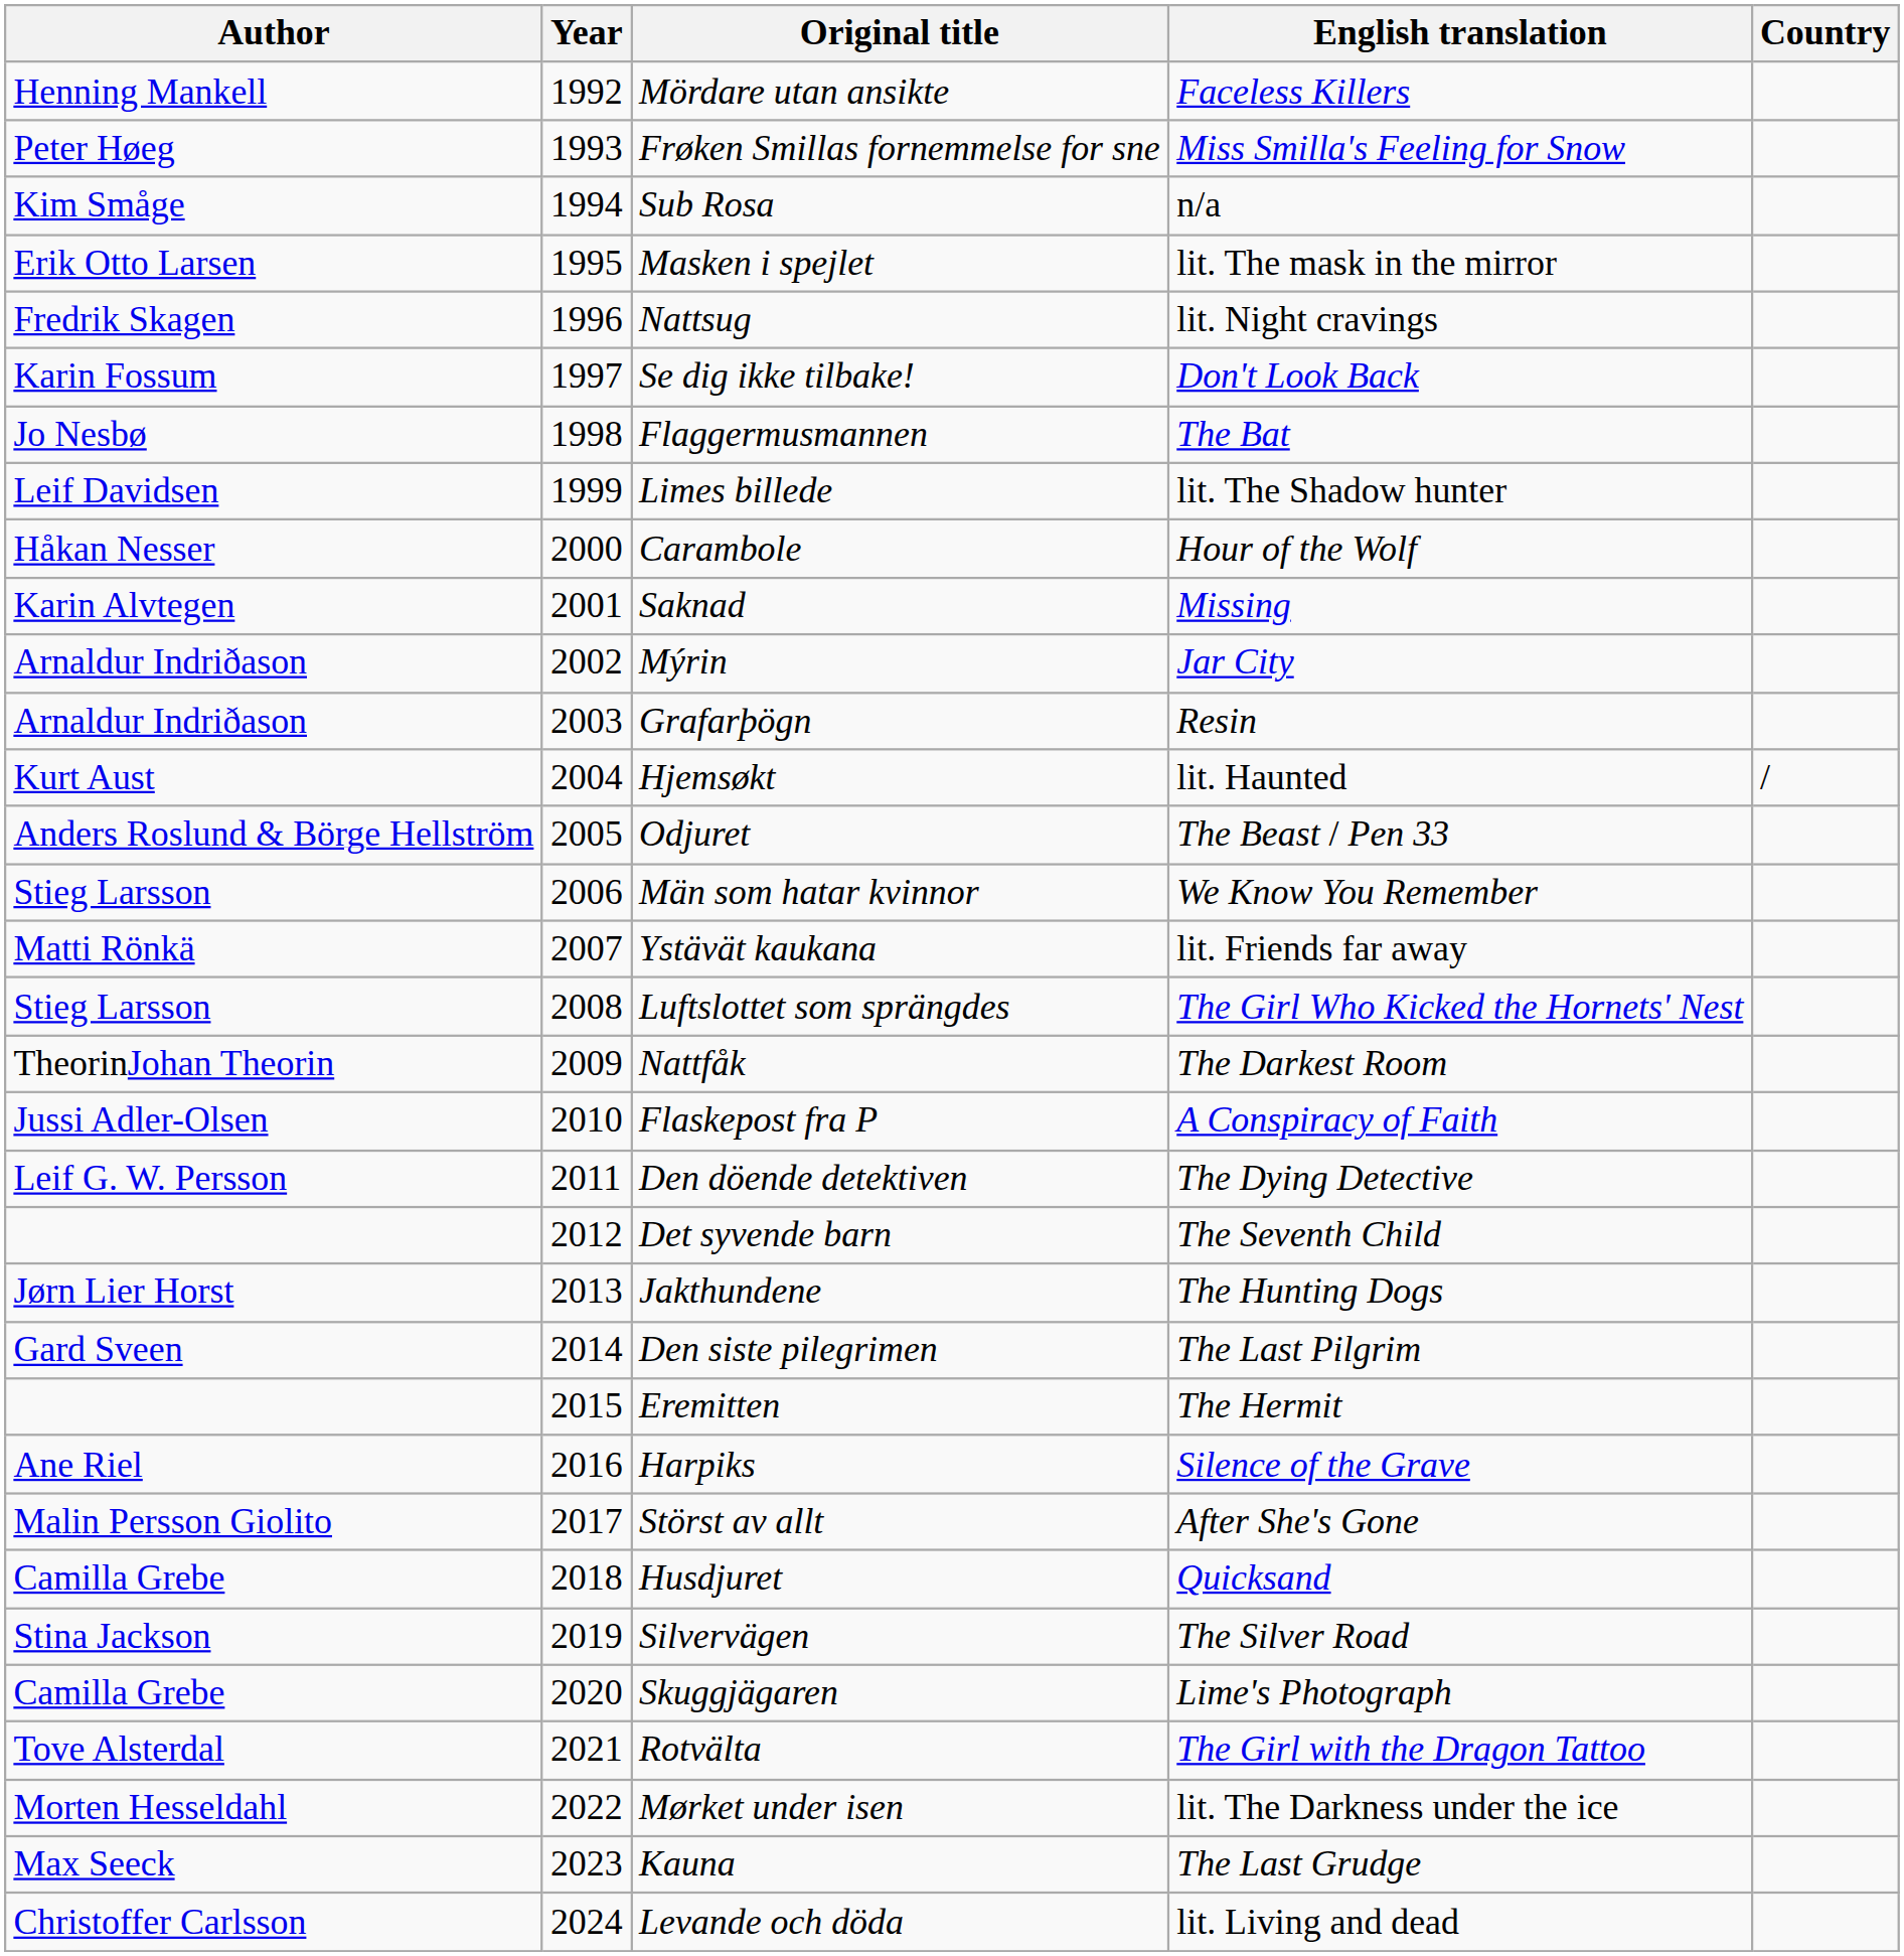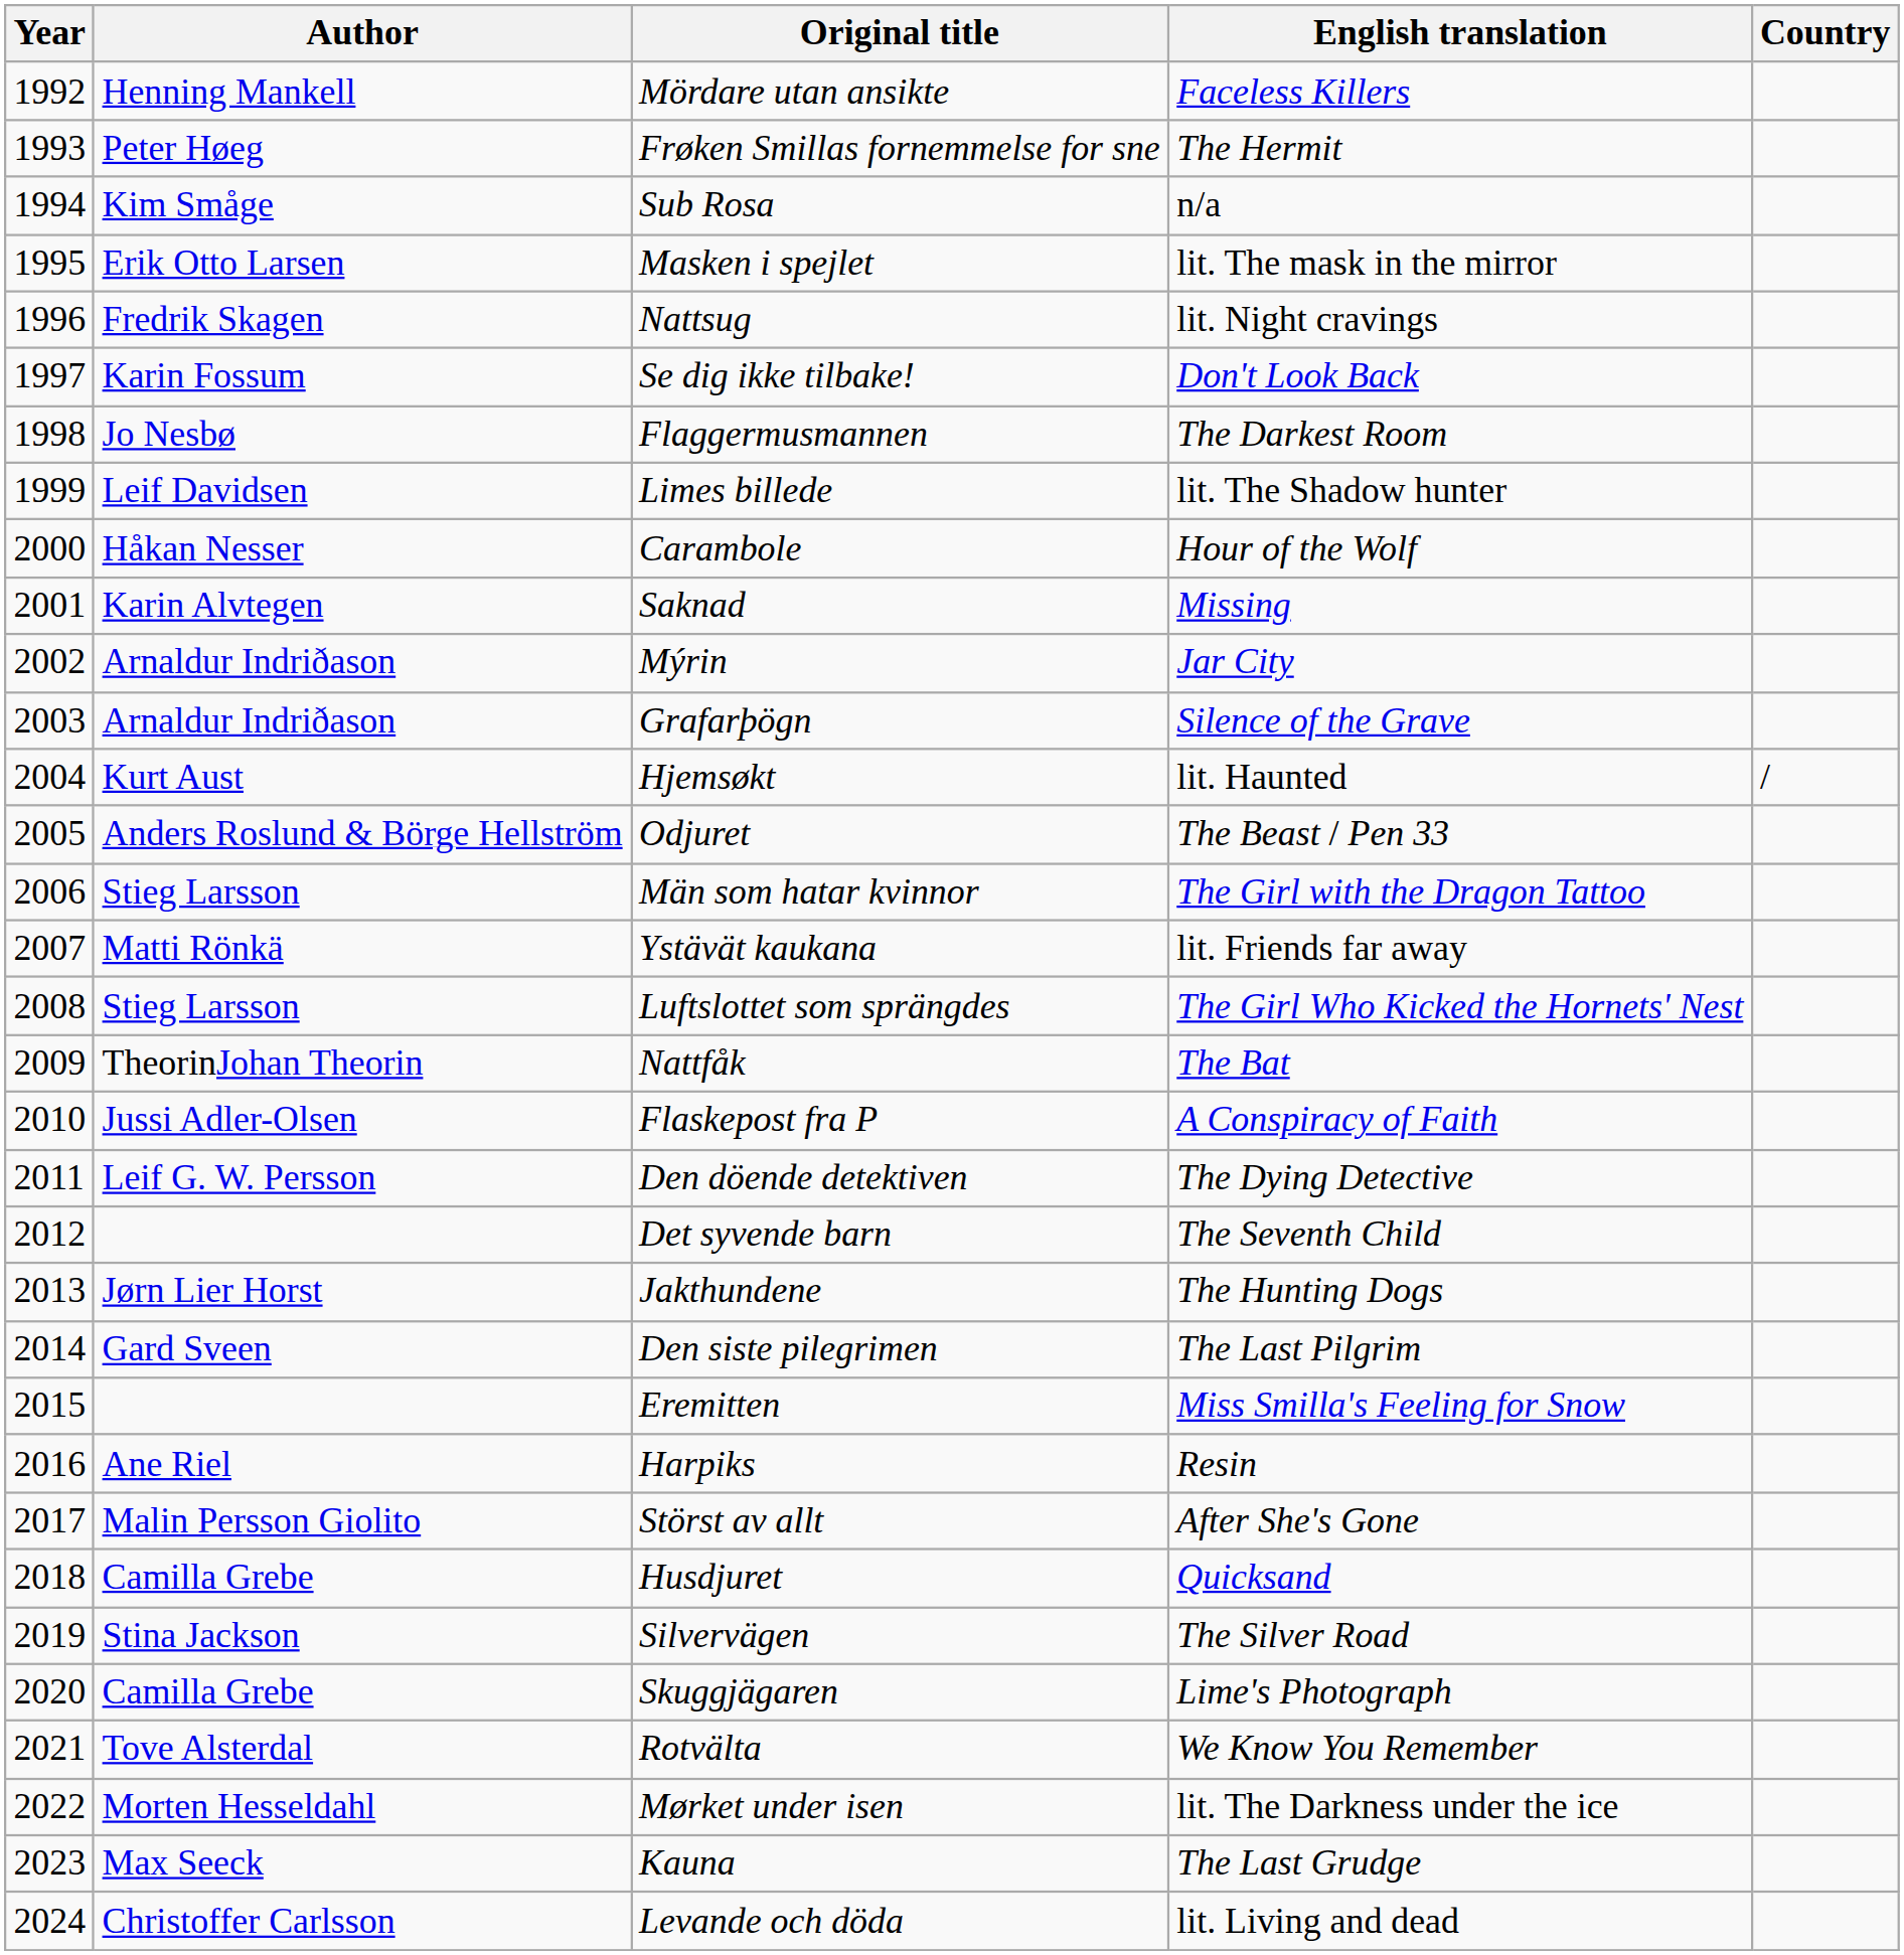 <table class="wikitable sortable">
 <tr>
+<th>Year</th>
 <th>Author</th>
-<th>Year</th>
 <th>Original title</th>
 <th>English translation</th>
 <th>Country</th>
 </tr>
 <tr>
+<td>1992</td>
 <td><a href='#'>Henning Mankell</a></td>
-<td>1992</td>
 <td><em>Mördare utan ansikte</em></td>
 <td><em><a href='#'>Faceless Killers</a></em></td>
 <td></td>
 </tr>
 <tr>
+<td>1993</td>
 <td><a href='#'>Peter Høeg</a></td>
-<td>1993</td>
 <td><em>Frøken Smillas fornemmelse for sne</em></td>
-<td><em><a href='#'>Miss Smilla's Feeling for Snow</a></em></td>
+<td><em>The Hermit</em></td>
 <td></td>
 </tr>
 <tr>
+<td>1994</td>
 <td><a href='#'>Kim Småge</a></td>
-<td>1994</td>
 <td><em>Sub Rosa</em></td>
 <td>n/a</td>
 <td></td>
 </tr>
 <tr>
+<td>1995</td>
 <td><a href='#'>Erik Otto Larsen</a></td>
-<td>1995</td>
 <td><em>Masken i spejlet</em></td>
 <td>lit. The mask in the mirror</td>
 <td></td>
 </tr>
 <tr>
+<td>1996</td>
 <td><a href='#'>Fredrik Skagen</a></td>
-<td>1996</td>
 <td><em>Nattsug</em></td>
 <td>lit. Night cravings</td>
 <td></td>
 </tr>
 <tr>
+<td>1997</td>
 <td><a href='#'>Karin Fossum</a></td>
-<td>1997</td>
 <td><em>Se dig ikke tilbake!</em></td>
 <td><em><a href='#'>Don't Look Back</a></em></td>
 <td></td>
 </tr>
 <tr>
+<td>1998</td>
 <td><a href='#'>Jo Nesbø</a></td>
-<td>1998</td>
 <td><em>Flaggermusmannen</em></td>
-<td><em><a href='#'>The Bat</a></em></td>
+<td><em>The Darkest Room</em></td>
 <td></td>
 </tr>
 <tr>
+<td>1999</td>
 <td><a href='#'>Leif Davidsen</a></td>
-<td>1999</td>
 <td><em>Limes billede</em></td>
 <td>lit. The Shadow hunter</td>
 <td></td>
 </tr>
 <tr>
+<td>2000</td>
 <td><a href='#'>Håkan Nesser</a></td>
-<td>2000</td>
 <td><em>Carambole</em></td>
 <td><em>Hour of the Wolf</em></td>
 <td></td>
 </tr>
 <tr>
+<td>2001</td>
 <td><a href='#'>Karin Alvtegen</a></td>
-<td>2001</td>
 <td><em>Saknad</em></td>
 <td><em><a href='#'>Missing</a></em></td>
 <td></td>
 </tr>
 <tr>
+<td>2002</td>
 <td><a href='#'>Arnaldur Indriðason</a></td>
-<td>2002</td>
 <td><em>Mýrin</em></td>
 <td><em><a href='#'>Jar City</a></em></td>
 <td></td>
 </tr>
 <tr>
+<td>2003</td>
 <td><a href='#'>Arnaldur Indriðason</a></td>
-<td>2003</td>
 <td><em>Grafarþögn</em></td>
-<td><em>Resin</em></td>
+<td><em><a href='#'>Silence of the Grave</a></em></td>
 <td></td>
 </tr>
 <tr>
+<td>2004</td>
 <td><a href='#'>Kurt Aust</a></td>
-<td>2004</td>
 <td><em>Hjemsøkt</em></td>
 <td>lit. Haunted</td>
 <td>/</td>
 </tr>
 <tr>
+<td>2005</td>
 <td><a href='#'>Anders Roslund & Börge Hellström</a></td>
-<td>2005</td>
 <td><em>Odjuret</em></td>
 <td><em>The Beast</em> / <em>Pen 33</em></td>
 <td></td>
 </tr>
 <tr>
+<td>2006</td>
 <td><a href='#'>Stieg Larsson</a></td>
-<td>2006</td>
 <td><em>Män som hatar kvinnor</em></td>
-<td><em>We Know You Remember</em></td>
+<td><em><a href='#'>The Girl with the Dragon Tattoo</a></em></td>
 <td></td>
 </tr>
 <tr>
+<td>2007</td>
 <td><a href='#'>Matti Rönkä</a></td>
-<td>2007</td>
 <td><em>Ystävät kaukana</em></td>
 <td>lit. Friends far away</td>
 <td></td>
 </tr>
 <tr>
+<td>2008</td>
 <td><a href='#'>Stieg Larsson</a></td>
-<td>2008</td>
 <td><em>Luftslottet som sprängdes</em></td>
 <td><em><a href='#'>The Girl Who Kicked the Hornets' Nest</a></em></td>
 <td></td>
 </tr>
 <tr>
+<td>2009</td>
 <td><span>Theorin</span><a href='#'>Johan Theorin</a></td>
-<td>2009</td>
 <td><em>Nattfåk</em></td>
-<td><em>The Darkest Room</em></td>
+<td><em><a href='#'>The Bat</a></em></td>
 <td></td>
 </tr>
 <tr>
+<td>2010</td>
 <td><a href='#'>Jussi Adler-Olsen</a></td>
-<td>2010</td>
 <td><em>Flaskepost fra P</em></td>
 <td><em><a href='#'>A Conspiracy of Faith</a></em></td>
 <td></td>
 </tr>
 <tr>
+<td>2011</td>
 <td><a href='#'>Leif G. W. Persson</a></td>
-<td>2011</td>
 <td><em>Den döende detektiven</em></td>
 <td><em>The Dying Detective</em></td>
 <td></td>
 </tr>
 <tr>
+<td>2012</td>
 <td></td>
-<td>2012</td>
 <td><em>Det syvende barn</em></td>
 <td><em>The Seventh Child</em></td>
 <td></td>
 </tr>
 <tr>
+<td>2013</td>
 <td><a href='#'>Jørn Lier Horst</a></td>
-<td>2013</td>
 <td><em>Jakthundene</em></td>
 <td><em>The Hunting Dogs</em></td>
 <td></td>
 </tr>
 <tr>
+<td>2014</td>
 <td><a href='#'>Gard Sveen</a></td>
-<td>2014</td>
 <td><em>Den siste pilegrimen</em></td>
 <td><em>The Last Pilgrim</em></td>
 <td></td>
 </tr>
 <tr>
+<td>2015</td>
 <td></td>
-<td>2015</td>
 <td><em>Eremitten</em></td>
-<td><em>The Hermit</em></td>
+<td><em><a href='#'>Miss Smilla's Feeling for Snow</a></em></td>
 <td></td>
 </tr>
 <tr>
+<td>2016</td>
 <td><a href='#'>Ane Riel</a></td>
-<td>2016</td>
 <td><em>Harpiks</em></td>
-<td><em><a href='#'>Silence of the Grave</a></em></td>
+<td><em>Resin</em></td>
 <td></td>
 </tr>
 <tr>
+<td>2017</td>
 <td><a href='#'>Malin Persson Giolito</a></td>
-<td>2017</td>
 <td><em>Störst av allt</em></td>
 <td><em>After She's Gone</em></td>
 <td></td>
 </tr>
 <tr>
+<td>2018</td>
 <td><a href='#'>Camilla Grebe</a></td>
-<td>2018</td>
 <td><em>Husdjuret</em></td>
 <td><em><a href='#'>Quicksand</a></em></td>
 <td></td>
 </tr>
 <tr>
+<td>2019</td>
 <td><a href='#'>Stina Jackson</a></td>
-<td>2019</td>
 <td><em>Silvervägen</em></td>
 <td><em>The Silver Road</em></td>
 <td></td>
 </tr>
 <tr>
+<td>2020</td>
 <td><a href='#'>Camilla Grebe</a></td>
-<td>2020</td>
 <td><em>Skuggjägaren</em></td>
 <td><em>Lime's Photograph</em></td>
 <td></td>
 </tr>
 <tr>
+<td>2021</td>
 <td><a href='#'>Tove Alsterdal</a></td>
-<td>2021</td>
 <td><em>Rotvälta</em></td>
-<td><em><a href='#'>The Girl with the Dragon Tattoo</a></em></td>
+<td><em>We Know You Remember</em></td>
 <td></td>
 </tr>
 <tr>
+<td>2022</td>
 <td><a href='#'>Morten Hesseldahl</a></td>
-<td>2022</td>
 <td><em>Mørket under isen</em></td>
 <td>lit. The Darkness under the ice</td>
 <td></td>
 </tr>
 <tr>
+<td>2023</td>
 <td><a href='#'>Max Seeck</a></td>
-<td>2023</td>
 <td><em>Kauna</em></td>
 <td><em>The Last Grudge</em></td>
 <td></td>
 </tr>
 <tr>
+<td>2024</td>
 <td><a href='#'>Christoffer Carlsson</a></td>
-<td>2024</td>
 <td><em>Levande och döda</em></td>
 <td>lit. Living and dead</td>
 <td></td>
 </tr>
 </table>
